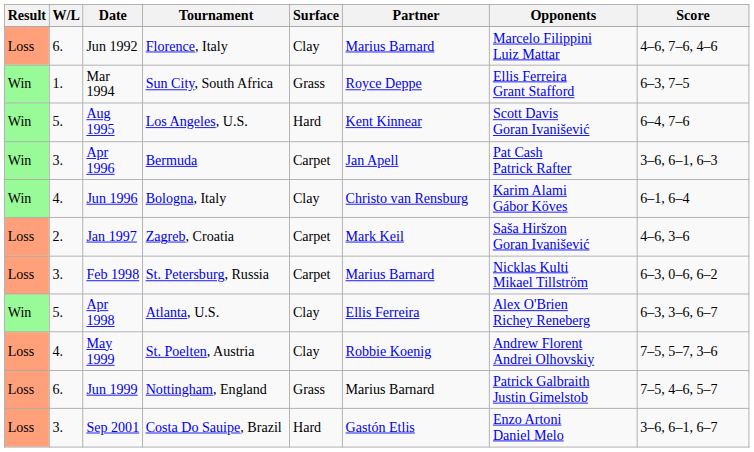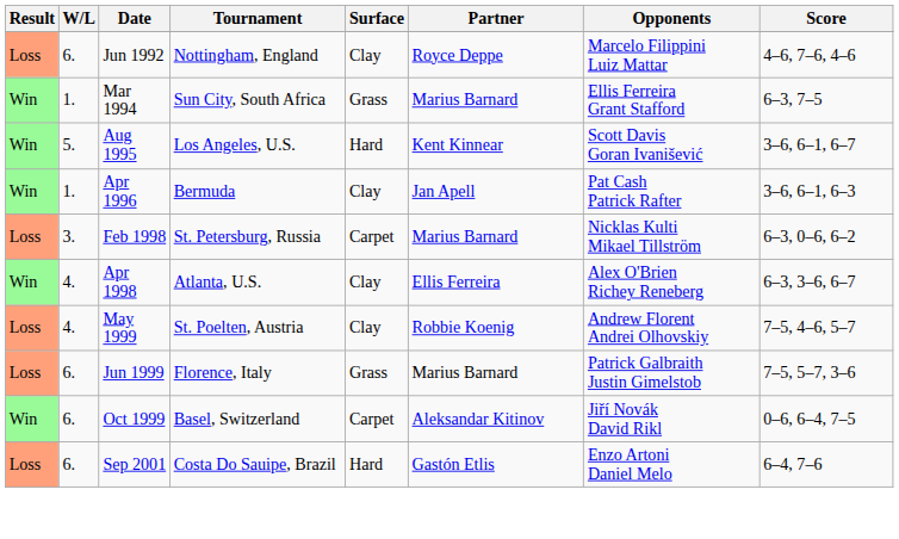 <table class="sortable wikitable">
 <tr>
 <th style="width:40px">Result</th>
 <th style="width:30px" class="unsortable">W/L</th>
 <th style="width:60px">Date</th>
 <th style="width:160px">Tournament</th>
 <th style="width:50px">Surface</th>
 <th style="width:160px">Partner</th>
 <th style="width:160px">Opponents</th>
 <th style="width:120px" class="unsortable">Score</th>
 </tr>
 <tr>
 </tr>
 <tr>
 <td style="background:#ffa07a;">Loss</td>
 <td>6.</td>
 <td>Jun 1992</td>
-<td><a href='#'>Florence</a>, Italy</td>
+<td><a href='#'>Nottingham</a>, England</td>
 <td>Clay</td>
-<td> <a href='#'>Marius Barnard</a></td>
+<td> <a href='#'>Royce Deppe</a></td>
 <td> <a href='#'>Marcelo Filippini</a> <br>  <a href='#'>Luiz Mattar</a></td>
 <td>4–6, 7–6, 4–6</td>
 </tr>
 <tr>
 <td style="background:#98fb98;">Win</td>
 <td>1.</td>
 <td>Mar 1994</td>
 <td><a href='#'>Sun City</a>, South Africa</td>
 <td>Grass</td>
-<td> <a href='#'>Royce Deppe</a></td>
+<td> <a href='#'>Marius Barnard</a></td>
 <td> <a href='#'>Ellis Ferreira</a> <br>  <a href='#'>Grant Stafford</a></td>
 <td>6–3, 7–5</td>
 </tr>
 <tr>
 <td style="background:#98fb98;">Win</td>
 <td>5.</td>
 <td><a href='#'>Aug 1995</a></td>
 <td><a href='#'>Los Angeles</a>, U.S.</td>
 <td>Hard</td>
 <td> <a href='#'>Kent Kinnear</a></td>
 <td> <a href='#'>Scott Davis</a> <br>  <a href='#'>Goran Ivanišević</a></td>
-<td>6–4, 7–6</td>
+<td>3–6, 6–1, 6–7</td>
 </tr>
 <tr>
 <td style="background:#98fb98;">Win</td>
-<td>3.</td>
+<td>1.</td>
 <td><a href='#'>Apr 1996</a></td>
 <td><a href='#'>Bermuda</a></td>
-<td>Carpet</td>
+<td>Clay</td>
 <td> <a href='#'>Jan Apell</a></td>
 <td> <a href='#'>Pat Cash</a> <br>  <a href='#'>Patrick Rafter</a></td>
 <td>3–6, 6–1, 6–3</td>
-</tr>
-<tr>
-<td style="background:#98fb98;">Win</td>
-<td>4.</td>
-<td><a href='#'>Jun 1996</a></td>
-<td><a href='#'>Bologna</a>, Italy</td>
-<td>Clay</td>
-<td> <a href='#'>Christo van Rensburg</a></td>
-<td> <a href='#'>Karim Alami</a> <br>  <a href='#'>Gábor Köves</a></td>
-<td>6–1, 6–4</td>
-</tr>
-<tr>
-<td style="background:#ffa07a;">Loss</td>
-<td>2.</td>
-<td><a href='#'>Jan 1997</a></td>
-<td><a href='#'>Zagreb</a>, Croatia</td>
-<td>Carpet</td>
-<td> <a href='#'>Mark Keil</a></td>
-<td> <a href='#'>Saša Hiršzon</a> <br>  <a href='#'>Goran Ivanišević</a></td>
-<td>4–6, 3–6</td>
 </tr>
 <tr>
 <td style="background:#ffa07a;">Loss</td>
 <td>3.</td>
 <td><a href='#'>Feb 1998</a></td>
 <td><a href='#'>St. Petersburg</a>, Russia</td>
 <td>Carpet</td>
 <td> <a href='#'>Marius Barnard</a></td>
 <td> <a href='#'>Nicklas Kulti</a> <br>  <a href='#'>Mikael Tillström</a></td>
 <td>6–3, 0–6, 6–2</td>
 </tr>
 <tr>
 <td style="background:#98fb98;">Win</td>
-<td>5.</td>
+<td>4.</td>
 <td><a href='#'>Apr 1998</a></td>
 <td><a href='#'>Atlanta</a>, U.S.</td>
 <td>Clay</td>
 <td> <a href='#'>Ellis Ferreira</a></td>
 <td> <a href='#'>Alex O'Brien</a> <br>  <a href='#'>Richey Reneberg</a></td>
 <td>6–3, 3–6, 6–7</td>
 </tr>
 <tr>
 <td style="background:#ffa07a;">Loss</td>
 <td>4.</td>
 <td><a href='#'>May 1999</a></td>
 <td><a href='#'>St. Poelten</a>, Austria</td>
 <td>Clay</td>
 <td> <a href='#'>Robbie Koenig</a></td>
 <td> <a href='#'>Andrew Florent</a> <br>  <a href='#'>Andrei Olhovskiy</a></td>
-<td>7–5, 5–7, 3–6</td>
+<td>7–5, 4–6, 5–7</td>
 </tr>
 <tr>
 <td style="background:#ffa07a;">Loss</td>
 <td>6.</td>
 <td><a href='#'>Jun 1999</a></td>
-<td><a href='#'>Nottingham</a>, England</td>
+<td><a href='#'>Florence</a>, Italy</td>
 <td>Grass</td>
 <td> Marius Barnard</td>
 <td> <a href='#'>Patrick Galbraith</a> <br>  <a href='#'>Justin Gimelstob</a></td>
-<td>7–5, 4–6, 5–7</td>
+<td>7–5, 5–7, 3–6</td>
+</tr>
+<tr>
+<td style="background:#98fb98;">Win</td>
+<td>6.</td>
+<td><a href='#'>Oct 1999</a></td>
+<td><a href='#'>Basel</a>, Switzerland</td>
+<td>Carpet</td>
+<td> <a href='#'>Aleksandar Kitinov</a></td>
+<td> <a href='#'>Jiří Novák</a> <br>  <a href='#'>David Rikl</a></td>
+<td>0–6, 6–4, 7–5</td>
 </tr>
 <tr>
 <td style="background:#ffa07a;">Loss</td>
-<td>3.</td>
+<td>6.</td>
 <td><a href='#'>Sep 2001</a></td>
 <td><a href='#'>Costa Do Sauipe</a>, Brazil</td>
 <td>Hard</td>
 <td> <a href='#'>Gastón Etlis</a></td>
 <td> <a href='#'>Enzo Artoni</a> <br>  <a href='#'>Daniel Melo</a></td>
-<td>3–6, 6–1, 6–7</td>
+<td>6–4, 7–6</td>
 </tr>
 </table>
